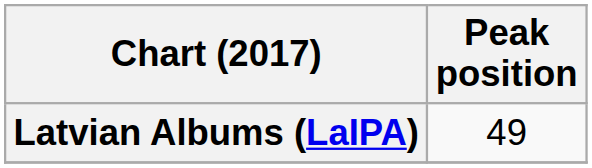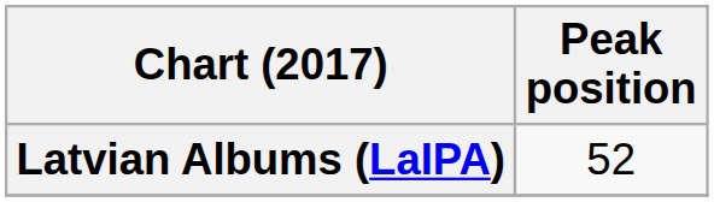 <table class="wikitable plainrowheaders" style="text-align:center">
 <tr>
 <th scope="col">Chart (2017)</th>
 <th scope="col">Peak<br>position</th>
 </tr>
 <tr>
 <th scope="row">Latvian Albums (<a href='#'>LaIPA</a>)</th>
-<td>49</td>
+<td>52</td>
 </tr>
 <tr>
 </tr>
 </table>
